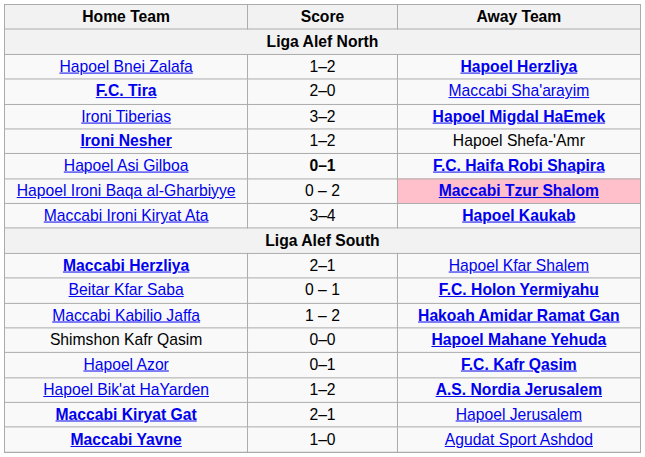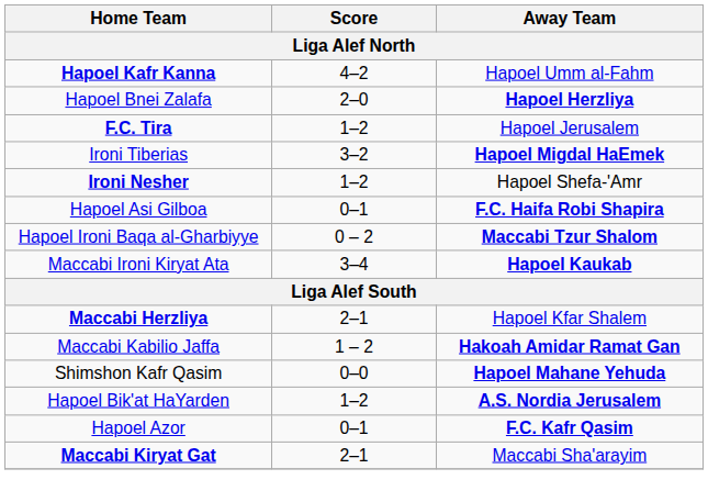 <table class="wikitable" style="text-align: center; width:650px">
 <tr>
 <th scope=col width="200px">Home Team</th>
 <th scope=col width="120px">Score</th>
 <th scope=col width="200px">Away Team</th>
 </tr>
 <tr>
 <th colspan="3">Liga Alef North</th>
 </tr>
 <tr>
+<td><strong><a href='#'>Hapoel Kafr Kanna</a></strong></td>
+<td>4–2</td>
+<td><a href='#'>Hapoel Umm al-Fahm</a></td>
+</tr>
+<tr>
 <td><a href='#'>Hapoel Bnei Zalafa</a></td>
-<td>1–2</td>
+<td>2–0</td>
 <td><strong><a href='#'>Hapoel Herzliya</a></strong></td>
 </tr>
 <tr>
 <td><strong><a href='#'>F.C. Tira</a></strong></td>
-<td>2–0</td>
-<td><a href='#'>Maccabi Sha'arayim</a></td>
+<td>1–2</td>
+<td><a href='#'>Hapoel Jerusalem</a></td>
 </tr>
 <tr>
 <td><a href='#'>Ironi Tiberias</a></td>
 <td>3–2</td>
 <td><strong><a href='#'>Hapoel Migdal HaEmek</a></strong></td>
 </tr>
 <tr>
 <td><strong><a href='#'>Ironi Nesher</a></strong></td>
 <td>1–2</td>
 <td>Hapoel Shefa-'Amr</td>
 </tr>
 <tr>
 <td><a href='#'>Hapoel Asi Gilboa</a></td>
-<td><strong>0–1</strong></td>
+<td>0–1</td>
 <td><strong><a href='#'>F.C. Haifa Robi Shapira</a></strong></td>
 </tr>
 <tr>
 <td><a href='#'>Hapoel Ironi Baqa al-Gharbiyye</a></td>
 <td>0 – 2 </td>
-<td style="background: pink;"><strong><a href='#'>Maccabi Tzur Shalom</a></strong></td>
+<td><strong><a href='#'>Maccabi Tzur Shalom</a></strong></td>
 </tr>
 <tr>
 <td><a href='#'>Maccabi Ironi Kiryat Ata</a></td>
 <td>3–4</td>
 <td><strong><a href='#'>Hapoel Kaukab</a></strong></td>
 </tr>
 <tr>
 <th colspan="3">Liga Alef South</th>
 </tr>
 <tr>
 <td><strong><a href='#'>Maccabi Herzliya</a></strong></td>
 <td>2–1</td>
 <td><a href='#'>Hapoel Kfar Shalem</a></td>
 </tr>
 <tr>
-<td><a href='#'>Beitar Kfar Saba</a></td>
-<td>0 – 1 </td>
-<td><strong><a href='#'>F.C. Holon Yermiyahu</a></strong></td>
-</tr>
-<tr>
 <td><a href='#'>Maccabi Kabilio Jaffa</a></td>
 <td>1 – 2 </td>
 <td><strong><a href='#'>Hakoah Amidar Ramat Gan</a></strong></td>
 </tr>
 <tr>
 <td>Shimshon Kafr Qasim</td>
 <td>0–0  </td>
 <td><strong><a href='#'>Hapoel Mahane Yehuda</a></strong></td>
 </tr>
 <tr>
+<td><a href='#'>Hapoel Bik'at HaYarden</a></td>
+<td>1–2</td>
+<td><strong><a href='#'>A.S. Nordia Jerusalem</a></strong></td>
+</tr>
+<tr>
 <td><a href='#'>Hapoel Azor</a></td>
 <td>0–1</td>
 <td><strong><a href='#'>F.C. Kafr Qasim</a></strong></td>
 </tr>
 <tr>
-<td><a href='#'>Hapoel Bik'at HaYarden</a></td>
-<td>1–2</td>
-<td><strong><a href='#'>A.S. Nordia Jerusalem</a></strong></td>
-</tr>
-<tr>
 <td><strong><a href='#'>Maccabi Kiryat Gat</a></strong></td>
 <td>2–1</td>
-<td><a href='#'>Hapoel Jerusalem</a></td>
-</tr>
-<tr>
-<td><strong><a href='#'>Maccabi Yavne</a></strong></td>
-<td>1–0</td>
-<td><a href='#'>Agudat Sport Ashdod</a></td>
+<td><a href='#'>Maccabi Sha'arayim</a></td>
 </tr>
 <tr>
 </tr>
 </table>
